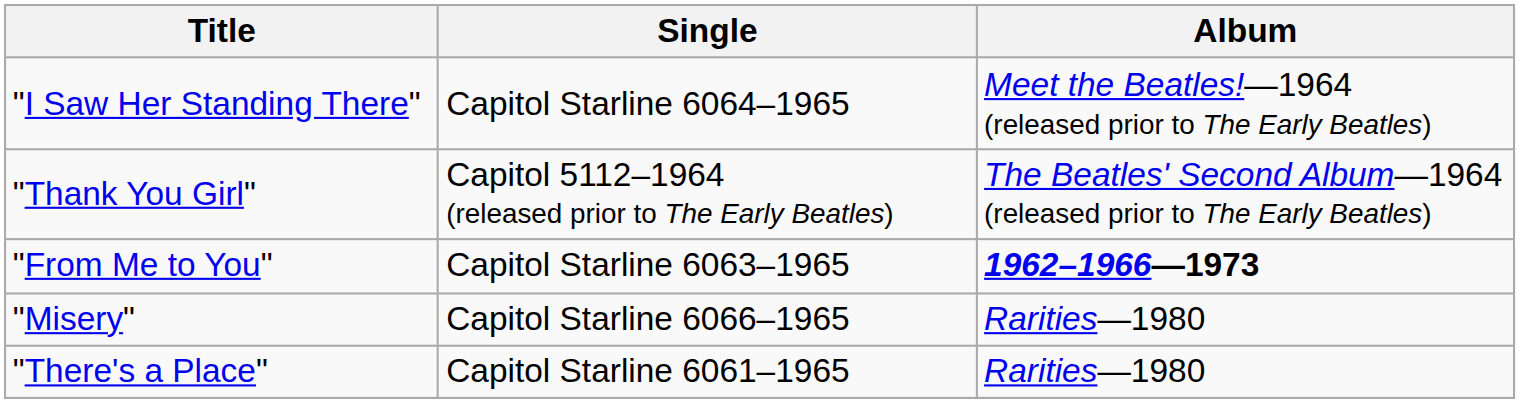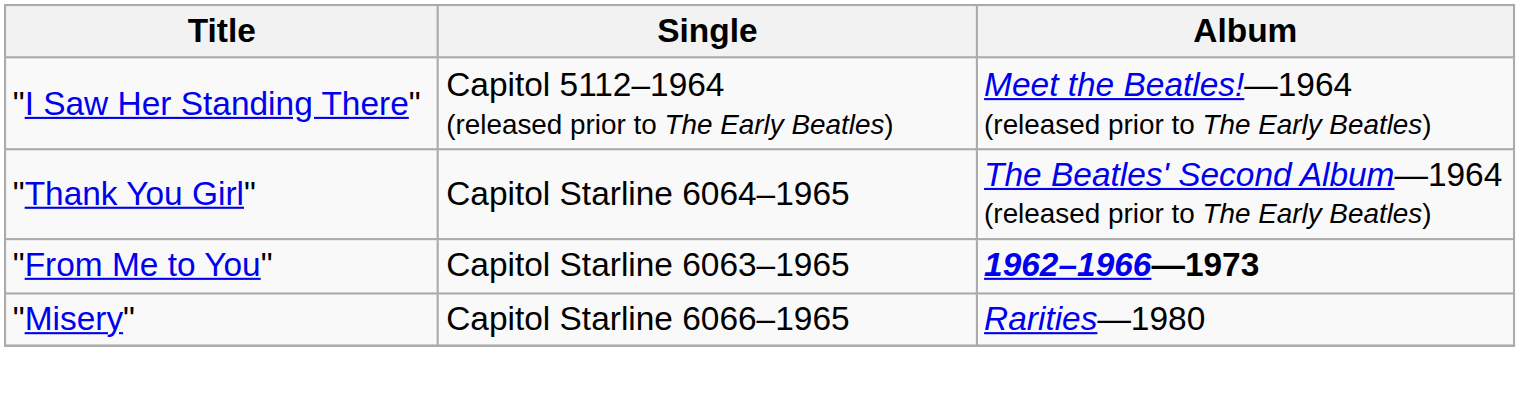 <table class="wikitable">
 <tr>
 <th style="width:200px">Title</th>
 <th style="width:250px">Single</th>
 <th style="width:250px">Album</th>
 </tr>
 <tr>
 <td>"<a href='#'>I Saw Her Standing There</a>"</td>
-<td>Capitol Starline 6064–1965</td>
+<td>Capitol 5112–1964<br><small>(released prior to <em>The Early Beatles</em>)</small></td>
 <td><em><a href='#'>Meet the Beatles!</a></em>—1964<br><small>(released prior to <em>The Early Beatles</em>)</small></td>
 </tr>
 <tr>
 <td>"<a href='#'>Thank You Girl</a>"</td>
-<td>Capitol 5112–1964<br><small>(released prior to <em>The Early Beatles</em>)</small></td>
+<td>Capitol Starline 6064–1965</td>
 <td><em><a href='#'>The Beatles' Second Album</a></em>—1964<br><small>(released prior to <em>The Early Beatles</em>)</small></td>
 </tr>
 <tr>
 <td>"<a href='#'>From Me to You</a>"</td>
 <td>Capitol Starline 6063–1965</td>
 <td><strong><em><a href='#'>1962–1966</a></em>—1973</strong></td>
 </tr>
 <tr>
 <td>"<a href='#'>Misery</a>"</td>
 <td>Capitol Starline 6066–1965</td>
 <td><em><a href='#'>Rarities</a></em>—1980</td>
 </tr>
 <tr>
-<td>"<a href='#'>There's a Place</a>"</td>
-<td>Capitol Starline 6061–1965</td>
-<td><em><a href='#'>Rarities</a></em>—1980</td>
-</tr>
-<tr>
 </tr>
 </table>
